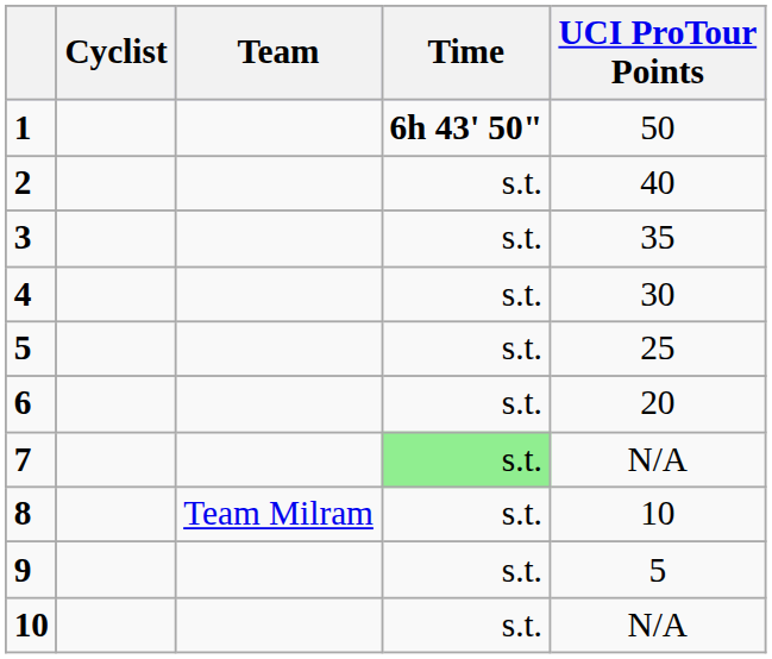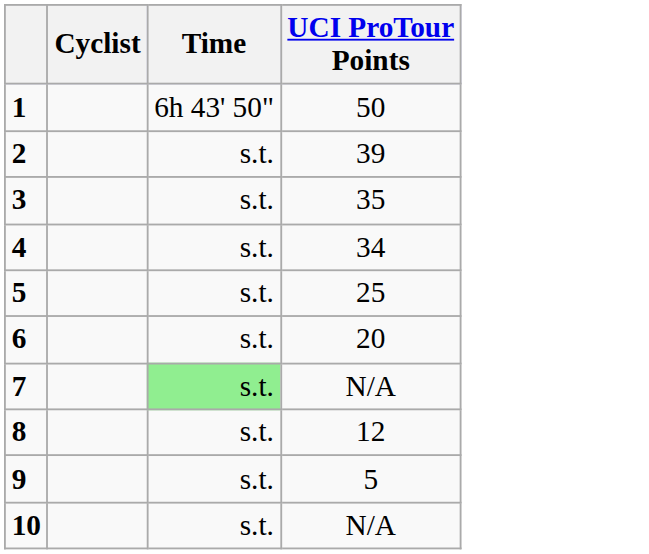 <table class="wikitable">
 <tr style="background:#ccccff;">
 <th></th>
 <th>Cyclist</th>
-<th>Team</th>
 <th>Time</th>
 <th><a href='#'>UCI ProTour</a><br>Points</th>
 </tr>
 <tr>
 <td><strong>1</strong></td>
 <td></td>
-<td></td>
-<td align=right><strong>6h 43' 50"</strong></td>
+<td align=right>6h 43' 50"</td>
 <td align="center">50</td>
 </tr>
 <tr>
 <td><strong>2</strong></td>
 <td></td>
-<td></td>
 <td align=right>s.t.</td>
-<td align="center">40</td>
+<td align="center">39</td>
 </tr>
 <tr>
 <td><strong>3</strong></td>
-<td></td>
 <td></td>
 <td align=right>s.t.</td>
 <td align="center">35</td>
 </tr>
 <tr>
 <td><strong>4</strong></td>
 <td></td>
-<td></td>
 <td align=right>s.t.</td>
-<td align="center">30</td>
+<td align="center">34</td>
 </tr>
 <tr>
 <td><strong>5</strong></td>
-<td></td>
 <td></td>
 <td align=right>s.t.</td>
 <td align="center">25</td>
 </tr>
 <tr>
 <td><strong>6</strong></td>
 <td></td>
-<td></td>
 <td align=right>s.t.</td>
 <td align="center">20</td>
 </tr>
 <tr>
 <td><strong>7</strong></td>
-<td></td>
 <td></td>
 <td align=right style="background: lightgreen;">s.t.</td>
 <td align="center">N/A</td>
 </tr>
 <tr>
 <td><strong>8</strong></td>
 <td></td>
-<td><a href='#'>Team Milram</a></td>
 <td align=right>s.t.</td>
-<td align="center">10</td>
+<td align="center">12</td>
 </tr>
 <tr>
 <td><strong>9</strong></td>
-<td></td>
 <td></td>
 <td align=right>s.t.</td>
 <td align="center">5</td>
 </tr>
 <tr>
 <td><strong>10</strong></td>
 <td></td>
-<td></td>
 <td align=right>s.t.</td>
 <td align="center">N/A</td>
 </tr>
 </table>
